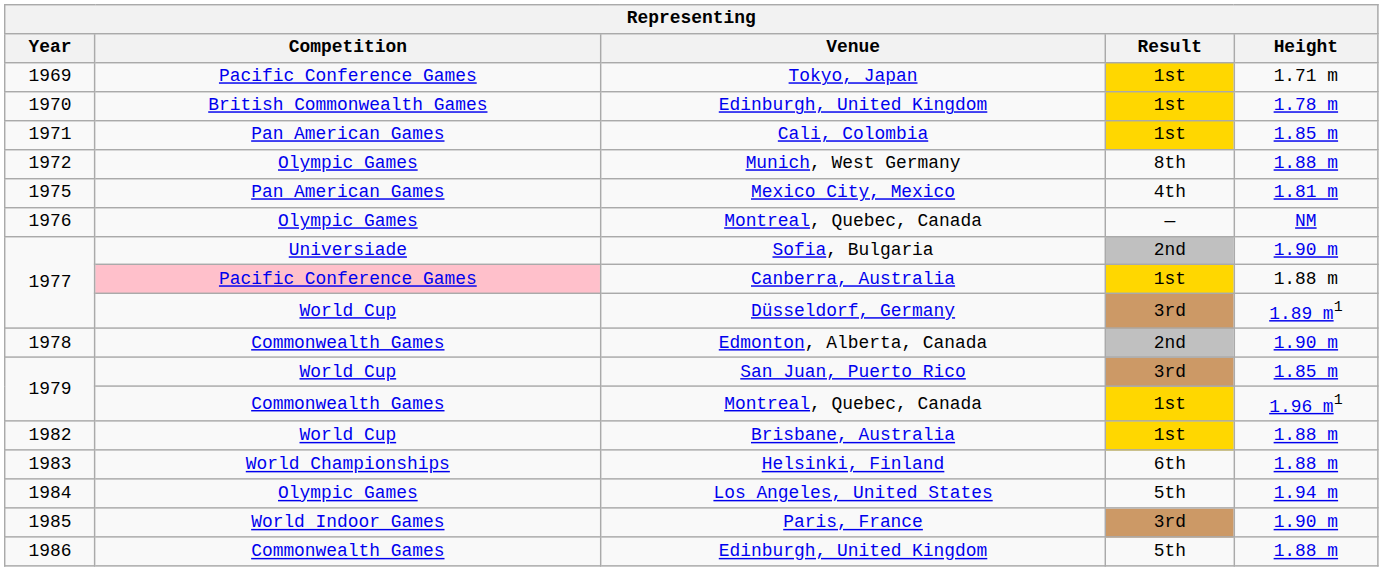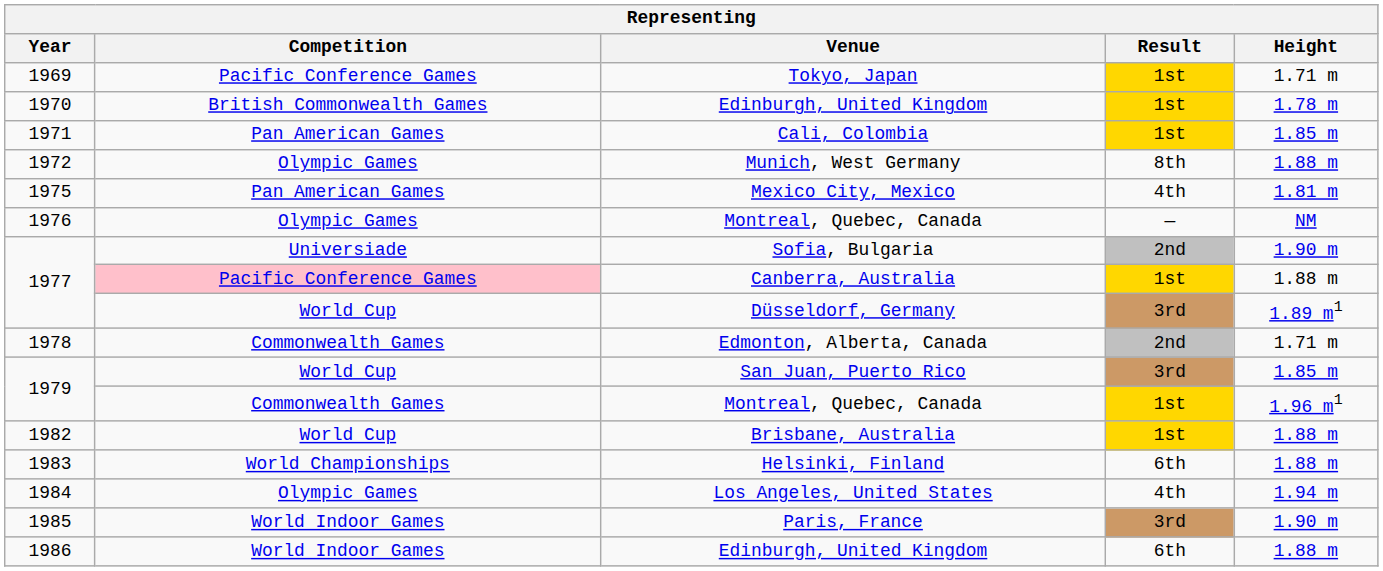 <table class="wikitable" style=" text-align:center; font-size:95%;" width="75%">
 <tr>
 <th colspan="6">Representing </th>
 </tr>
 <tr>
 <th>Year</th>
 <th>Competition</th>
 <th>Venue</th>
 <th>Result</th>
 <th>Height</th>
 </tr>
 <tr>
 <td>1969</td>
 <td><a href='#'>Pacific Conference Games</a></td>
 <td><a href='#'>Tokyo, Japan</a></td>
 <td bgcolor="gold" align="center">1st</td>
 <td>1.71 m</td>
 </tr>
 <tr>
 <td>1970</td>
 <td><a href='#'>British Commonwealth Games</a></td>
 <td><a href='#'>Edinburgh, United Kingdom</a></td>
 <td bgcolor="gold" align="center">1st</td>
 <td><a href='#'>1.78 m</a></td>
 </tr>
 <tr>
 <td>1971</td>
 <td><a href='#'>Pan American Games</a></td>
 <td><a href='#'>Cali, Colombia</a></td>
 <td bgcolor="gold" align="center">1st</td>
 <td><a href='#'>1.85 m</a></td>
 </tr>
 <tr>
 <td>1972</td>
 <td><a href='#'>Olympic Games</a></td>
 <td><a href='#'>Munich</a>, West Germany</td>
 <td align="center">8th</td>
 <td><a href='#'>1.88 m</a></td>
 </tr>
 <tr>
 <td>1975</td>
 <td><a href='#'>Pan American Games</a></td>
 <td><a href='#'>Mexico City, Mexico</a></td>
 <td align="center">4th</td>
 <td><a href='#'>1.81 m</a></td>
 </tr>
 <tr>
 <td>1976</td>
 <td><a href='#'>Olympic Games</a></td>
 <td><a href='#'>Montreal</a>, Quebec, Canada</td>
 <td>—</td>
 <td><a href='#'>NM</a></td>
 </tr>
 <tr>
 <td rowspan=3>1977</td>
 <td><a href='#'>Universiade</a></td>
 <td><a href='#'>Sofia</a>, Bulgaria</td>
 <td bgcolor=silver>2nd</td>
 <td><a href='#'>1.90 m</a></td>
 </tr>
 <tr>
 <td style="background: pink;"><a href='#'>Pacific Conference Games</a></td>
 <td><a href='#'>Canberra, Australia</a></td>
 <td bgcolor="gold" align="center">1st</td>
 <td>1.88 m</td>
 </tr>
 <tr>
 <td><a href='#'>World Cup</a></td>
 <td><a href='#'>Düsseldorf, Germany</a></td>
 <td bgcolor="cc9966" align="center">3rd</td>
 <td><a href='#'>1.89 m</a><sup>1</sup></td>
 </tr>
 <tr>
 <td>1978</td>
 <td><a href='#'>Commonwealth Games</a></td>
 <td><a href='#'>Edmonton</a>, Alberta, Canada</td>
 <td bgcolor="silver" align="center">2nd</td>
-<td><a href='#'>1.90 m</a></td>
+<td>1.71 m</td>
 </tr>
 <tr>
 <td rowspan=2>1979</td>
 <td><a href='#'>World Cup</a></td>
 <td><a href='#'>San Juan, Puerto Rico</a></td>
 <td bgcolor="cc9966" align="center">3rd</td>
 <td><a href='#'>1.85 m</a></td>
 </tr>
 <tr>
 <td><a href='#'>Commonwealth Games</a></td>
 <td><a href='#'>Montreal</a>, Quebec, Canada</td>
 <td bgcolor="gold" align="center">1st</td>
 <td><a href='#'>1.96 m</a><sup>1</sup></td>
 </tr>
 <tr>
 <td>1982</td>
 <td><a href='#'>World Cup</a></td>
 <td><a href='#'>Brisbane, Australia</a></td>
 <td bgcolor="gold" align="center">1st</td>
 <td><a href='#'>1.88 m</a></td>
 </tr>
 <tr>
 <td>1983</td>
 <td><a href='#'>World Championships</a></td>
 <td><a href='#'>Helsinki, Finland</a></td>
 <td align="center">6th</td>
 <td><a href='#'>1.88 m</a></td>
 </tr>
 <tr>
 <td>1984</td>
 <td><a href='#'>Olympic Games</a></td>
 <td><a href='#'>Los Angeles, United States</a></td>
-<td align="center">5th</td>
+<td align="center">4th</td>
 <td><a href='#'>1.94 m</a></td>
 </tr>
 <tr>
 <td>1985</td>
 <td><a href='#'>World Indoor Games</a></td>
 <td><a href='#'>Paris, France</a></td>
 <td bgcolor="cc9966" align="center">3rd</td>
 <td><a href='#'>1.90 m</a></td>
 </tr>
 <tr>
 <td>1986</td>
-<td><a href='#'>Commonwealth Games</a></td>
+<td><a href='#'>World Indoor Games</a></td>
 <td><a href='#'>Edinburgh, United Kingdom</a></td>
-<td align="center">5th</td>
+<td align="center">6th</td>
 <td><a href='#'>1.88 m</a></td>
 </tr>
 </table>
